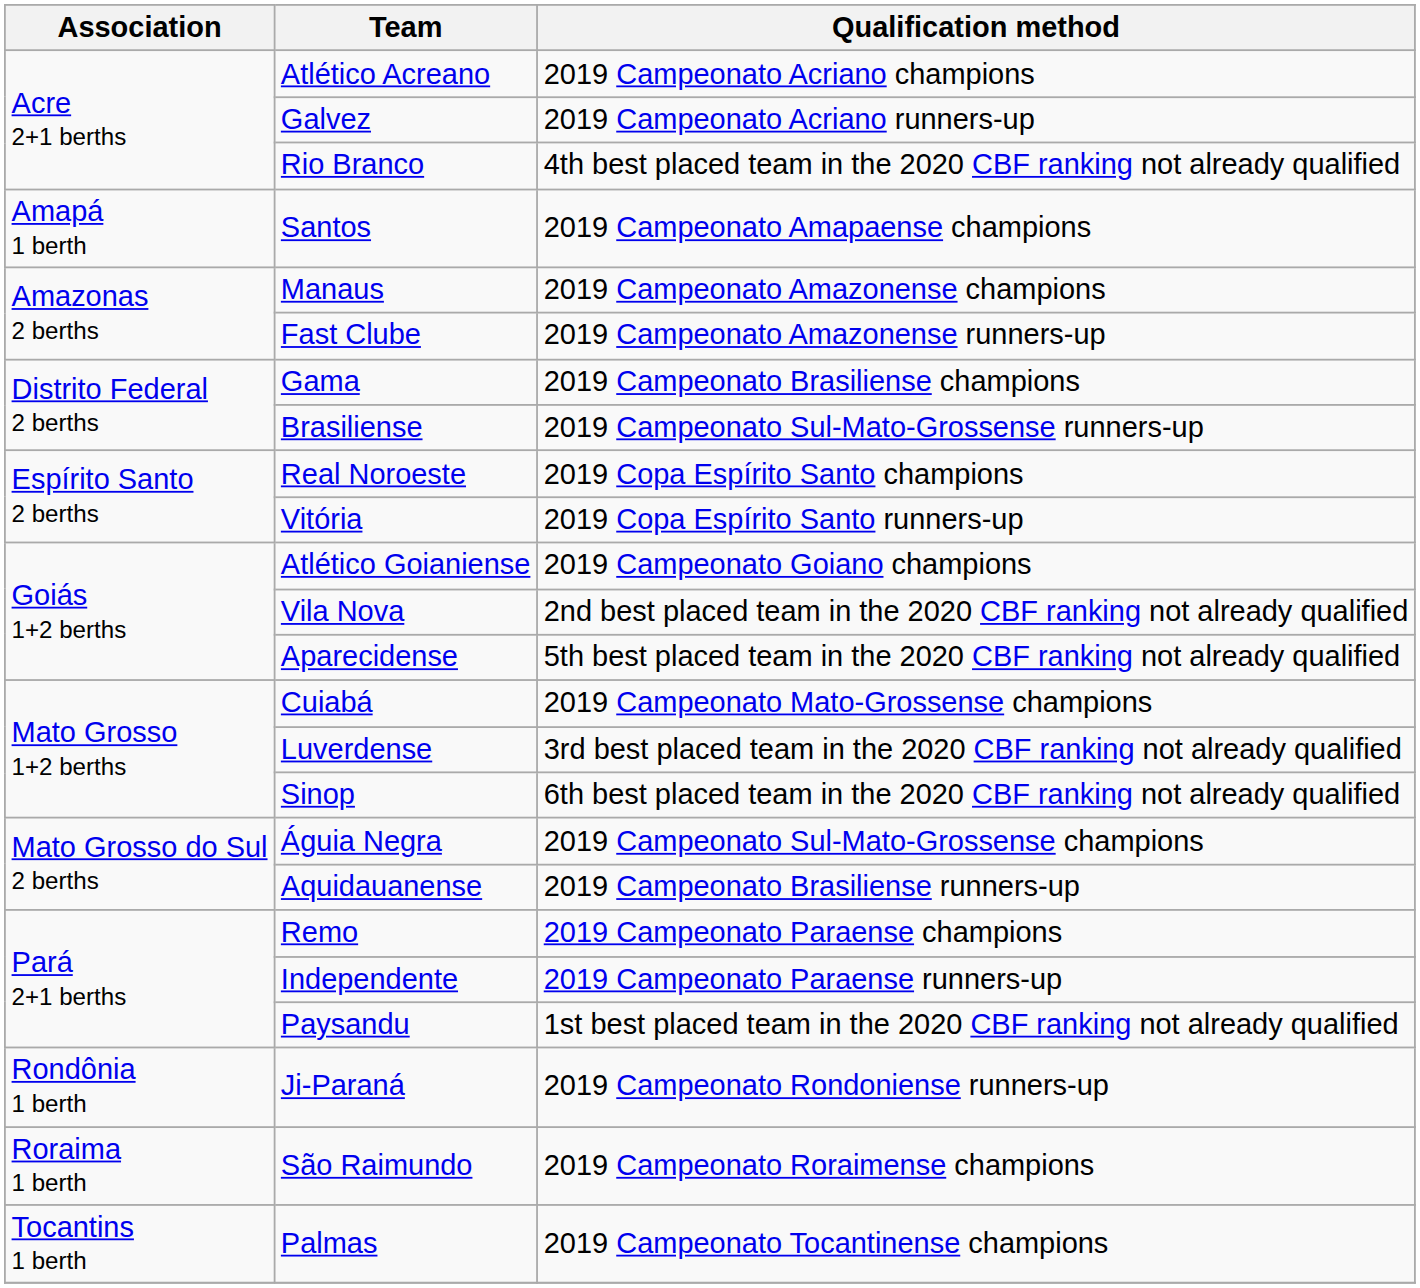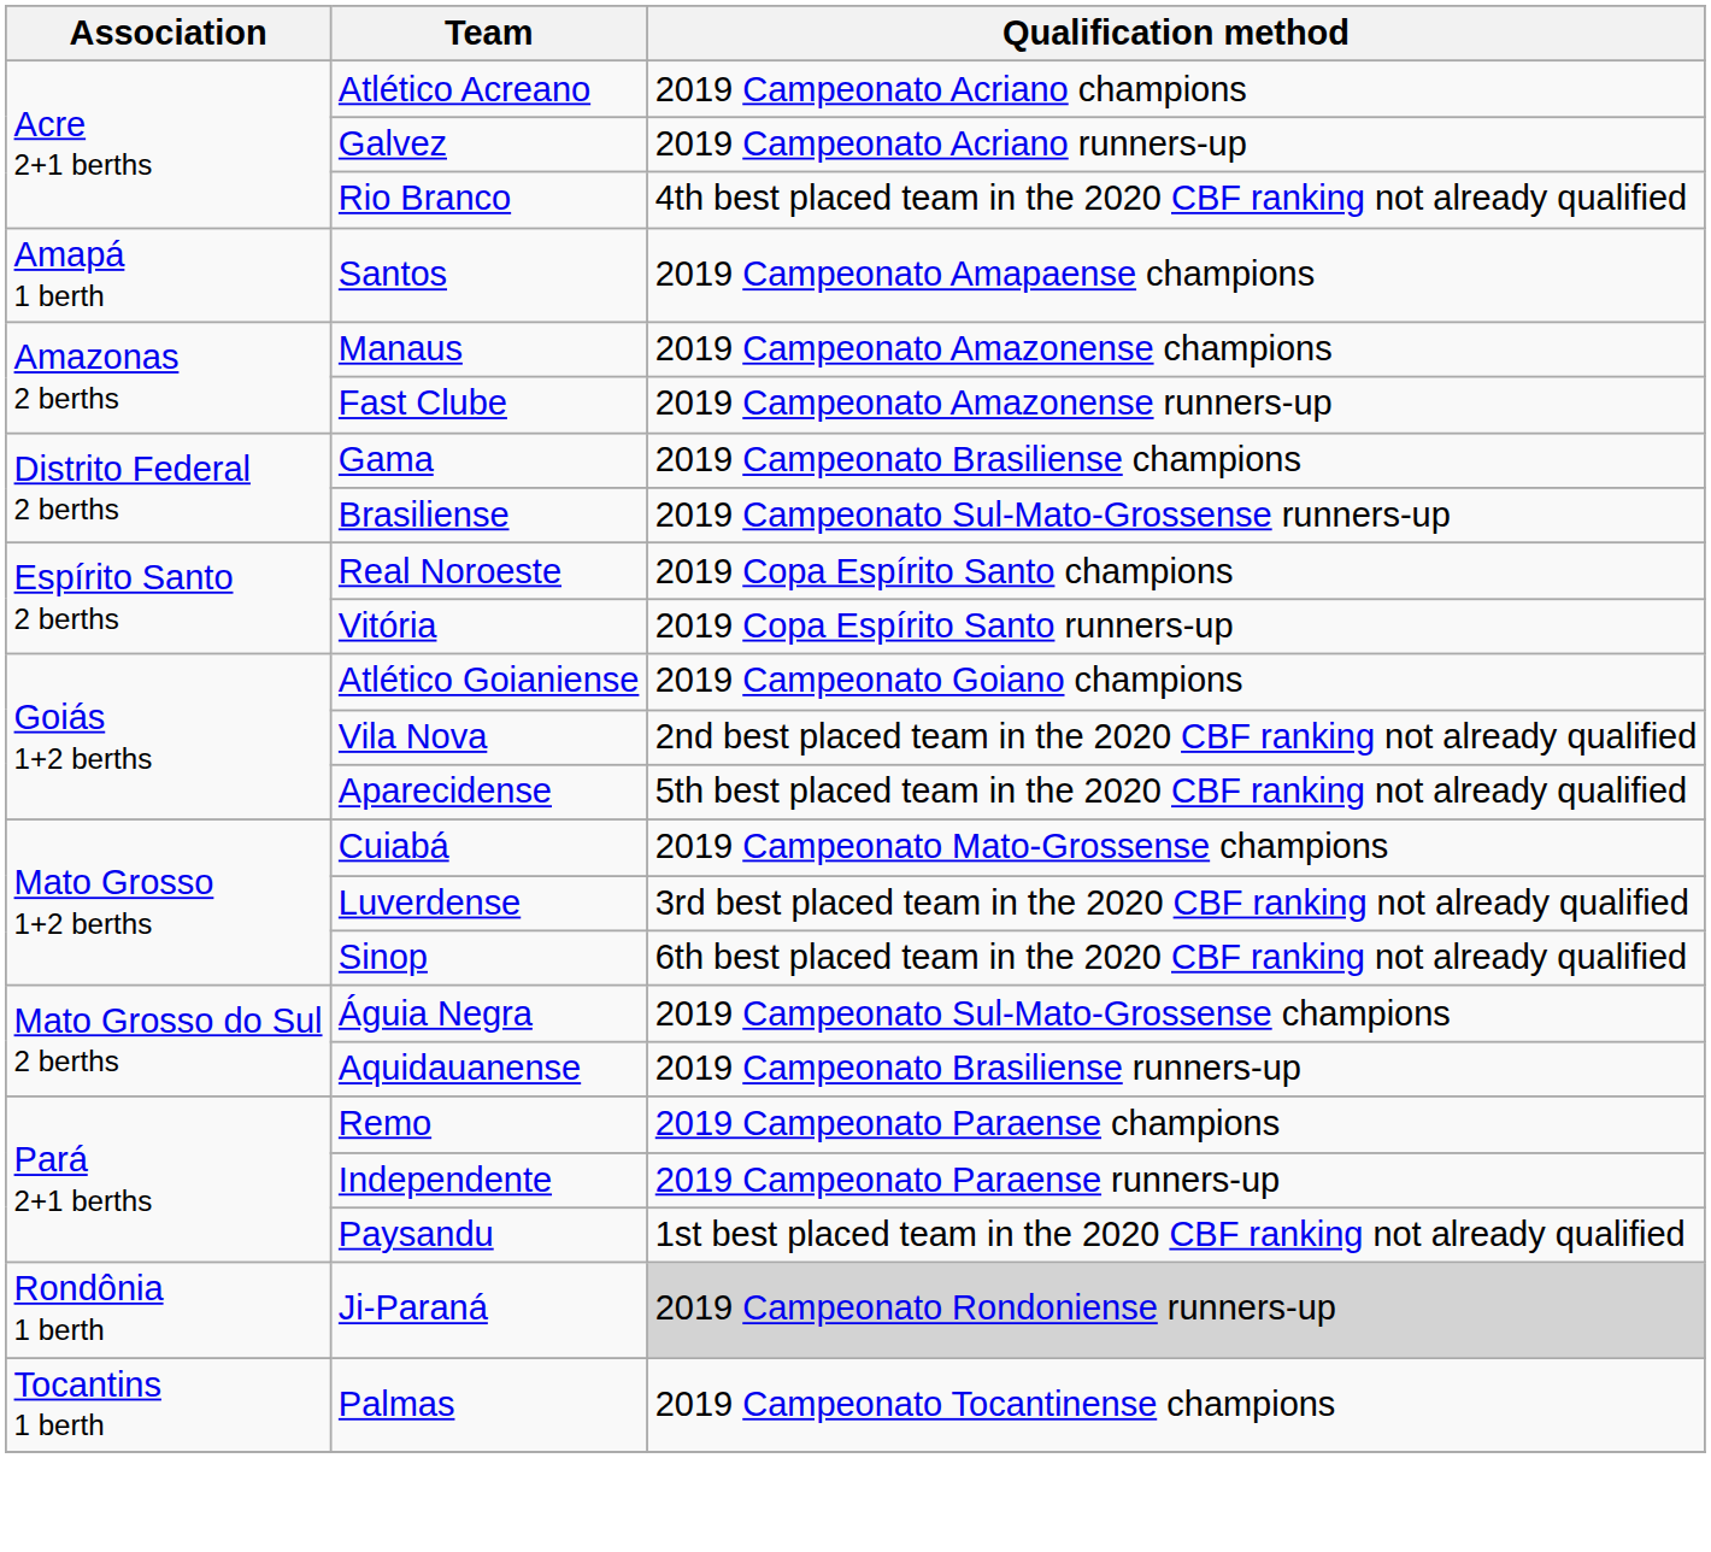 <table class="wikitable">
 <tr>
 <th>Association</th>
 <th>Team</th>
 <th>Qualification method</th>
 </tr>
 <tr>
 <td rowspan="3"> <a href='#'>Acre</a><br><small>2+1 berths</small></td>
 <td><a href='#'>Atlético Acreano</a></td>
 <td>2019 <a href='#'>Campeonato Acriano</a> champions</td>
 </tr>
 <tr>
 <td><a href='#'>Galvez</a></td>
 <td>2019 <a href='#'>Campeonato Acriano</a> runners-up</td>
 </tr>
 <tr>
 <td><a href='#'>Rio Branco</a></td>
 <td>4th best placed team in the 2020 <a href='#'>CBF ranking</a> not already qualified</td>
 </tr>
 <tr>
 <td rowspan="1"> <a href='#'>Amapá</a><br><small>1 berth</small></td>
 <td><a href='#'>Santos</a></td>
 <td>2019 <a href='#'>Campeonato Amapaense</a> champions</td>
 </tr>
 <tr>
 <td rowspan="2"> <a href='#'>Amazonas</a><br><small>2 berths</small></td>
 <td><a href='#'>Manaus</a></td>
 <td>2019 <a href='#'>Campeonato Amazonense</a> champions</td>
 </tr>
 <tr>
 <td><a href='#'>Fast Clube</a></td>
 <td>2019 <a href='#'>Campeonato Amazonense</a> runners-up</td>
 </tr>
 <tr>
 <td rowspan="2"> <a href='#'>Distrito Federal</a><br><small>2 berths</small></td>
 <td><a href='#'>Gama</a></td>
 <td>2019 <a href='#'>Campeonato Brasiliense</a> champions</td>
 </tr>
 <tr>
 <td><a href='#'>Brasiliense</a></td>
 <td>2019 <a href='#'>Campeonato Sul-Mato-Grossense</a> runners-up</td>
 </tr>
 <tr>
 <td rowspan="2"> <a href='#'>Espírito Santo</a><br><small>2 berths</small></td>
 <td><a href='#'>Real Noroeste</a></td>
 <td>2019 <a href='#'>Copa Espírito Santo</a> champions</td>
 </tr>
 <tr>
 <td><a href='#'>Vitória</a></td>
 <td>2019 <a href='#'>Copa Espírito Santo</a> runners-up</td>
 </tr>
 <tr>
 <td rowspan="3"> <a href='#'>Goiás</a><br><small>1+2 berths</small></td>
 <td><a href='#'>Atlético Goianiense</a></td>
 <td>2019 <a href='#'>Campeonato Goiano</a> champions</td>
 </tr>
 <tr>
 <td><a href='#'>Vila Nova</a></td>
 <td>2nd best placed team in the 2020 <a href='#'>CBF ranking</a> not already qualified</td>
 </tr>
 <tr>
 <td><a href='#'>Aparecidense</a></td>
 <td>5th best placed team in the 2020 <a href='#'>CBF ranking</a> not already qualified</td>
 </tr>
 <tr>
 <td rowspan="3"> <a href='#'>Mato Grosso</a><br><small>1+2 berths</small></td>
 <td><a href='#'>Cuiabá</a></td>
 <td>2019 <a href='#'>Campeonato Mato-Grossense</a> champions</td>
 </tr>
 <tr>
 <td><a href='#'>Luverdense</a></td>
 <td>3rd best placed team in the 2020 <a href='#'>CBF ranking</a> not already qualified</td>
 </tr>
 <tr>
 <td><a href='#'>Sinop</a></td>
 <td>6th best placed team in the 2020 <a href='#'>CBF ranking</a> not already qualified</td>
 </tr>
 <tr>
 <td rowspan="2"> <a href='#'>Mato Grosso do Sul</a><br><small>2 berths</small></td>
 <td><a href='#'>Águia Negra</a></td>
 <td>2019 <a href='#'>Campeonato Sul-Mato-Grossense</a> champions</td>
 </tr>
 <tr>
 <td><a href='#'>Aquidauanense</a></td>
 <td>2019 <a href='#'>Campeonato Brasiliense</a> runners-up</td>
 </tr>
 <tr>
 <td rowspan="3"> <a href='#'>Pará</a><br><small>2+1 berths</small></td>
 <td><a href='#'>Remo</a></td>
 <td><a href='#'>2019 Campeonato Paraense</a> champions</td>
 </tr>
 <tr>
 <td><a href='#'>Independente</a></td>
 <td><a href='#'>2019 Campeonato Paraense</a> runners-up</td>
 </tr>
 <tr>
 <td><a href='#'>Paysandu</a></td>
 <td>1st best placed team in the 2020 <a href='#'>CBF ranking</a> not already qualified</td>
 </tr>
 <tr>
 <td rowspan="1"> <a href='#'>Rondônia</a><br><small>1 berth</small></td>
 <td><a href='#'>Ji-Paraná</a></td>
-<td>2019 <a href='#'>Campeonato Rondoniense</a> runners-up</td>
-</tr>
-<tr>
-<td rowspan="1"> <a href='#'>Roraima</a><br><small>1 berth</small></td>
-<td><a href='#'>São Raimundo</a></td>
-<td>2019 <a href='#'>Campeonato Roraimense</a> champions</td>
+<td style="background: lightgrey;">2019 <a href='#'>Campeonato Rondoniense</a> runners-up</td>
 </tr>
 <tr>
 <td rowspan="1"> <a href='#'>Tocantins</a><br><small>1 berth</small></td>
 <td><a href='#'>Palmas</a></td>
 <td>2019 <a href='#'>Campeonato Tocantinense</a> champions</td>
 </tr>
 <tr>
 </tr>
 </table>
